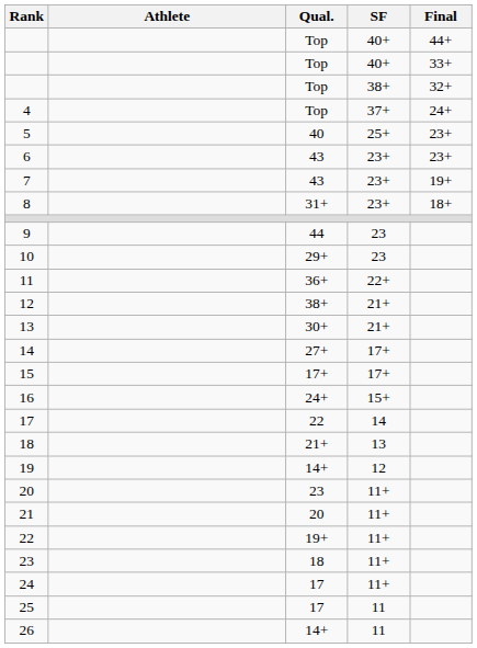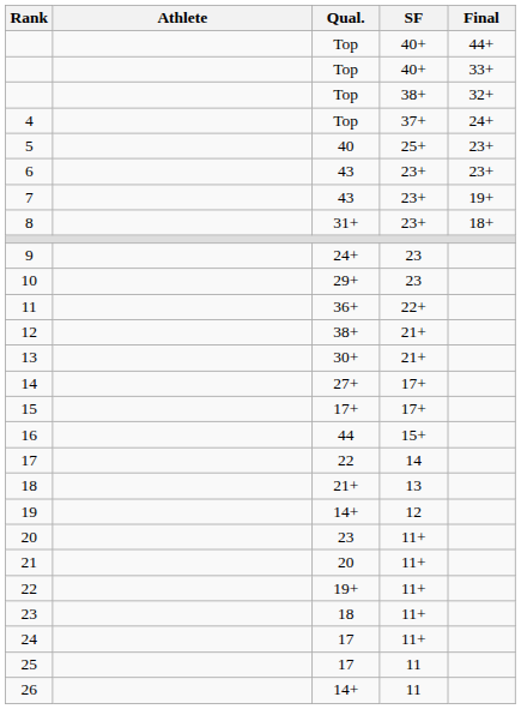 <table class=wikitable style="text-align:center">
 <tr>
 <th width=40>Rank</th>
 <th width=250>Athlete</th>
 <th width=60>Qual.</th>
 <th width=60>SF</th>
 <th width=60>Final</th>
 </tr>
 <tr>
 <td></td>
 <td align=left></td>
 <td>Top</td>
 <td>40+</td>
 <td>44+</td>
 </tr>
 <tr>
 <td></td>
 <td align=left></td>
 <td>Top</td>
 <td>40+</td>
 <td>33+</td>
 </tr>
 <tr>
 <td></td>
 <td align=left></td>
 <td>Top</td>
 <td>38+</td>
 <td>32+</td>
 </tr>
 <tr>
 <td>4</td>
 <td align=left></td>
 <td>Top</td>
 <td>37+</td>
 <td>24+</td>
 </tr>
 <tr>
 <td>5</td>
 <td align=left></td>
 <td>40</td>
 <td>25+</td>
 <td>23+</td>
 </tr>
 <tr>
 <td>6</td>
 <td align=left></td>
 <td>43</td>
 <td>23+</td>
 <td>23+</td>
 </tr>
 <tr>
 <td>7</td>
 <td align=left></td>
 <td>43</td>
 <td>23+</td>
 <td>19+</td>
 </tr>
 <tr>
 <td>8</td>
 <td align=left></td>
 <td>31+</td>
 <td>23+</td>
 <td>18+</td>
 </tr>
 <tr bgcolor=#DDDDDD>
 <td colspan=5></td>
 </tr>
 <tr>
 <td>9</td>
 <td align=left></td>
-<td>44</td>
+<td>24+</td>
 <td>23</td>
 <td></td>
 </tr>
 <tr>
 <td>10</td>
 <td align=left></td>
 <td>29+</td>
 <td>23</td>
 <td></td>
 </tr>
 <tr>
 <td>11</td>
 <td align=left></td>
 <td>36+</td>
 <td>22+</td>
 <td></td>
 </tr>
 <tr>
 <td>12</td>
 <td align=left></td>
 <td>38+</td>
 <td>21+</td>
 <td></td>
 </tr>
 <tr>
 <td>13</td>
 <td align=left></td>
 <td>30+</td>
 <td>21+</td>
 <td></td>
 </tr>
 <tr>
 <td>14</td>
 <td align=left></td>
 <td>27+</td>
 <td>17+</td>
 <td></td>
 </tr>
 <tr>
 <td>15</td>
 <td align=left></td>
 <td>17+</td>
 <td>17+</td>
 <td></td>
 </tr>
 <tr>
 <td>16</td>
 <td align=left></td>
-<td>24+</td>
+<td>44</td>
 <td>15+</td>
 <td></td>
 </tr>
 <tr>
 <td>17</td>
 <td align=left></td>
 <td>22</td>
 <td>14</td>
 <td></td>
 </tr>
 <tr>
 <td>18</td>
 <td align=left></td>
 <td>21+</td>
 <td>13</td>
 <td></td>
 </tr>
 <tr>
 <td>19</td>
 <td align=left></td>
 <td>14+</td>
 <td>12</td>
 <td></td>
 </tr>
 <tr>
 <td>20</td>
 <td align=left></td>
 <td>23</td>
 <td>11+</td>
 <td></td>
 </tr>
 <tr>
 <td>21</td>
 <td align=left></td>
 <td>20</td>
 <td>11+</td>
 <td></td>
 </tr>
 <tr>
 <td>22</td>
 <td align=left></td>
 <td>19+</td>
 <td>11+</td>
 <td></td>
 </tr>
 <tr>
 <td>23</td>
 <td align=left></td>
 <td>18</td>
 <td>11+</td>
 <td></td>
 </tr>
 <tr>
 <td>24</td>
 <td align=left></td>
 <td>17</td>
 <td>11+</td>
 <td></td>
 </tr>
 <tr>
 <td>25</td>
 <td align=left></td>
 <td>17</td>
 <td>11</td>
 <td></td>
 </tr>
 <tr>
 <td>26</td>
 <td align=left></td>
 <td>14+</td>
 <td>11</td>
 <td></td>
 </tr>
 </table>
